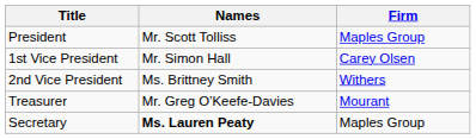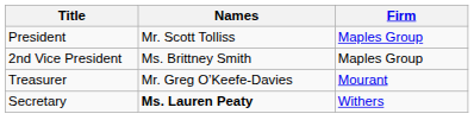 <table class="wikitable" style="margin: 1em auto 1em auto">
 <tr>
 <th width="150">Title</th>
 <th width="225">Names</th>
 <th width="150"><a href='#'>Firm</a></th>
 </tr>
 <tr>
 <td>President</td>
 <td>Mr. Scott Tolliss</td>
 <td><a href='#'>Maples Group</a></td>
 </tr>
 <tr>
-<td>1st Vice President</td>
-<td>Mr. Simon Hall</td>
-<td><a href='#'>Carey Olsen</a></td>
-</tr>
-<tr>
 <td>2nd Vice President</td>
 <td>Ms. Brittney Smith</td>
-<td><a href='#'>Withers</a></td>
+<td>Maples Group</td>
 </tr>
 <tr>
 <td>Treasurer</td>
 <td>Mr. Greg O’Keefe-Davies</td>
 <td><a href='#'>Mourant</a></td>
 </tr>
 <tr>
 <td>Secretary</td>
 <td><strong>Ms. Lauren Peaty</strong></td>
-<td>Maples Group</td>
+<td><a href='#'>Withers</a></td>
 </tr>
 </table>
